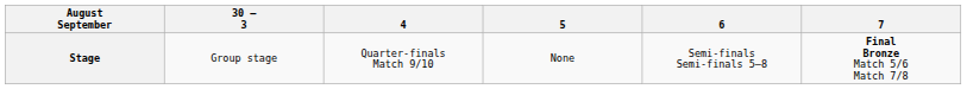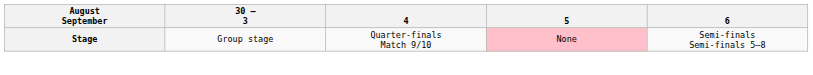 <table class="wikitable" style="text-align:center">
 <tr>
 <th width=10%>August<br>September</th>
 <th width=10%>30 –<br>3</th>
 <th width=10%><br>4</th>
 <th width=10%><br>5</th>
 <th width=10%><br>6</th>
-<th width=10%><br>7</th>
 </tr>
 <tr>
 <th>Stage</th>
 <td>Group stage</td>
 <td>Quarter-finals<br>Match 9/10</td>
-<td>None</td>
+<td style="background: pink;">None</td>
 <td>Semi-finals<br>Semi-finals 5–8</td>
-<td><strong>Final</strong><br><strong>Bronze</strong><br>Match 5/6<br>Match 7/8</td>
 </tr>
 </table>
